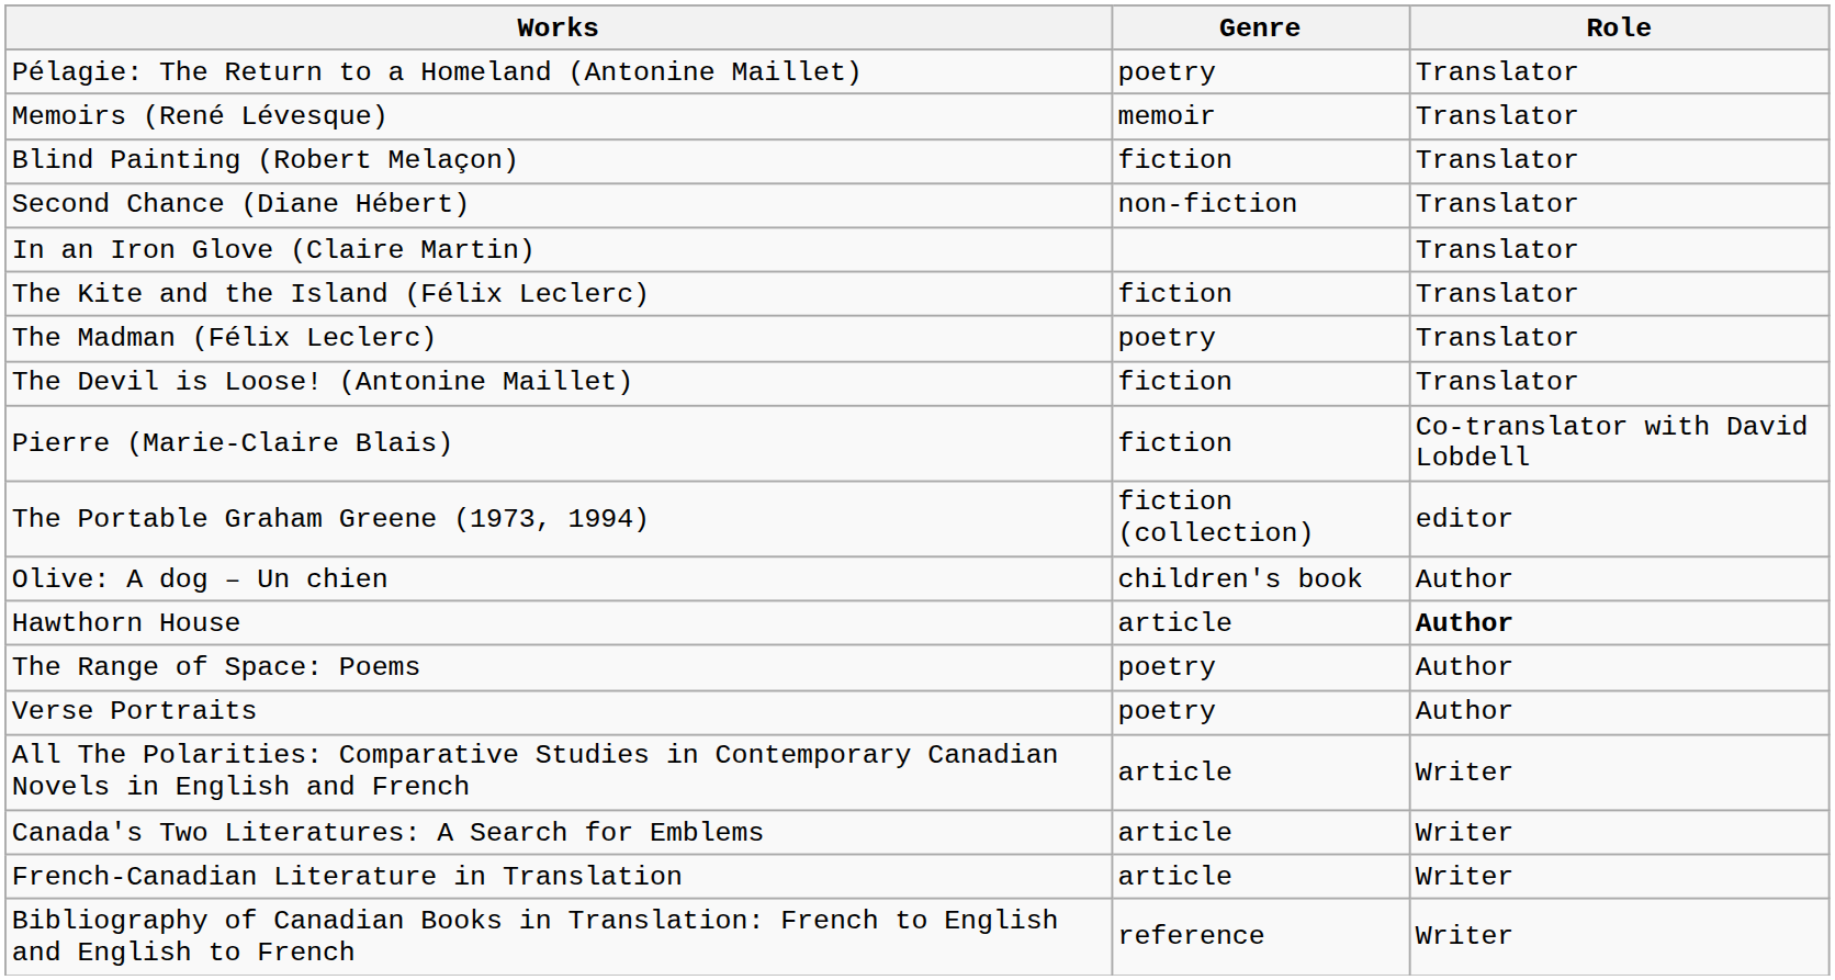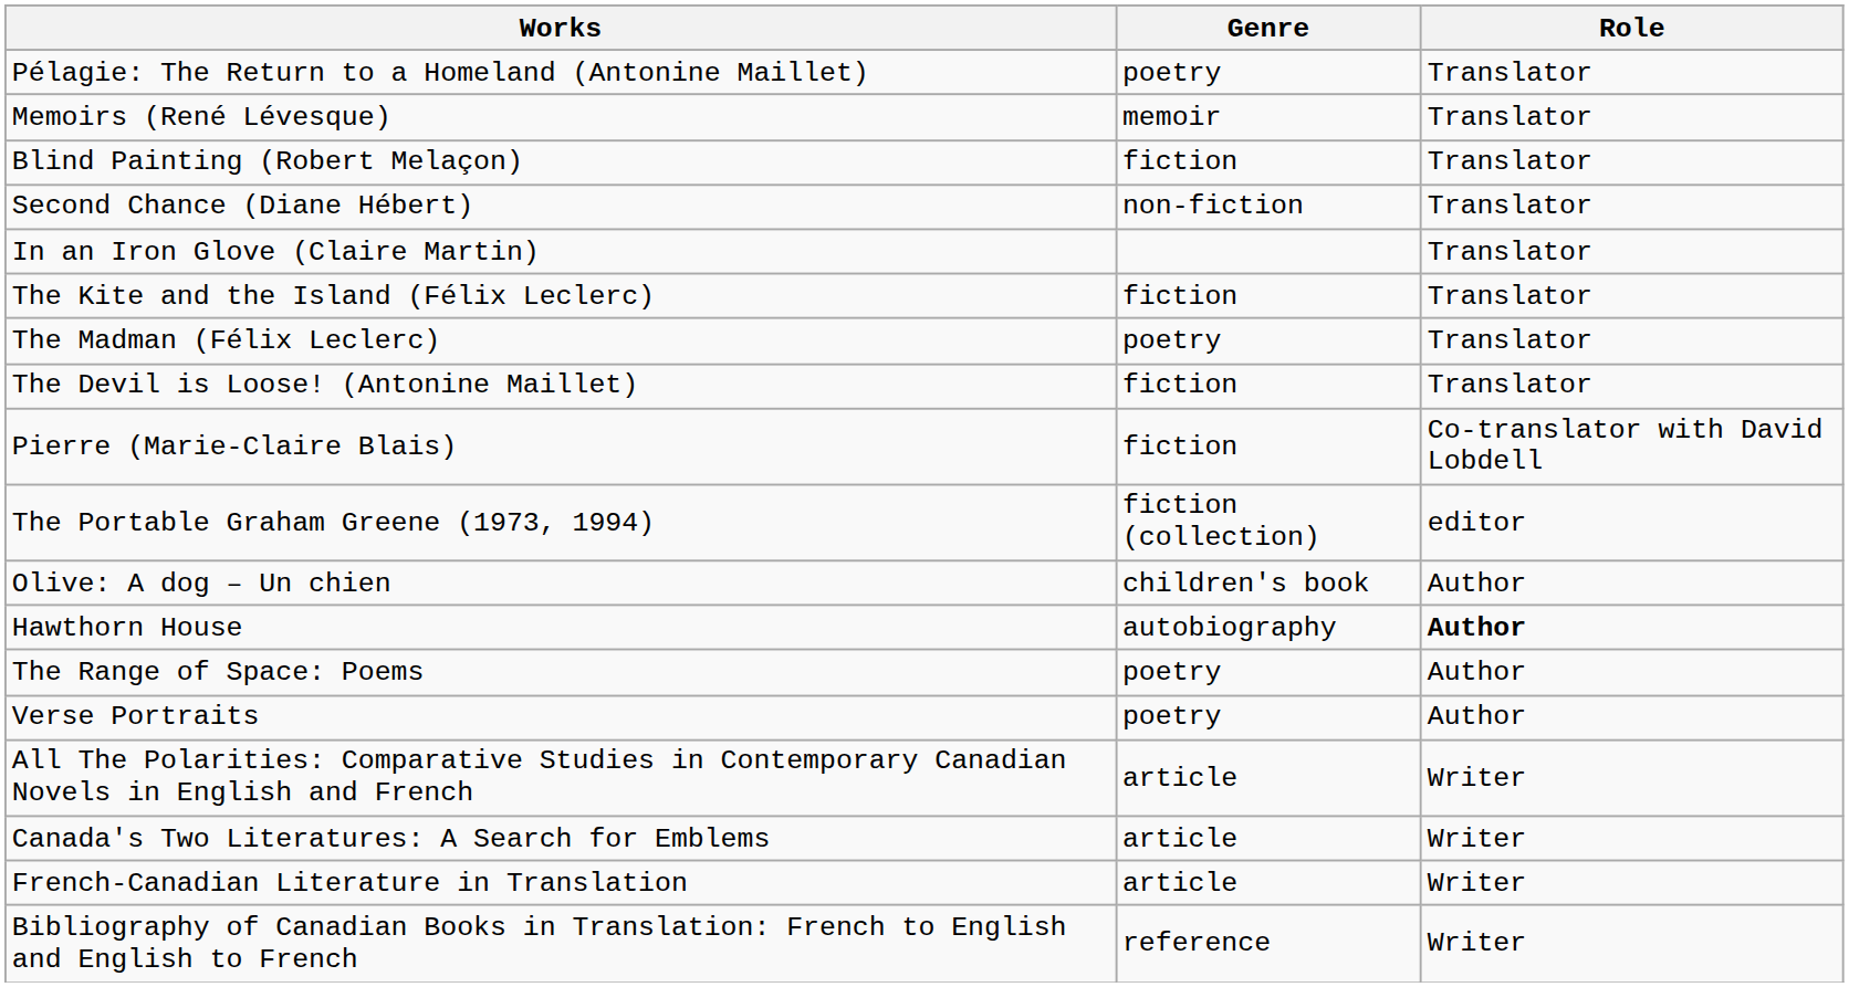 <table class="wikitable">
 <tr>
 <th>Works</th>
 <th>Genre</th>
 <th>Role</th>
 </tr>
 <tr>
 <td>Pélagie: The Return to a Homeland (Antonine Maillet)</td>
 <td>poetry</td>
 <td>Translator</td>
 </tr>
 <tr>
 <td>Memoirs (René Lévesque)</td>
 <td>memoir</td>
 <td>Translator</td>
 </tr>
 <tr>
 <td>Blind Painting (Robert Melaçon)</td>
 <td>fiction</td>
 <td>Translator</td>
 </tr>
 <tr>
 <td>Second Chance (Diane Hébert)</td>
 <td>non-fiction</td>
 <td>Translator</td>
 </tr>
 <tr>
 <td>In an Iron Glove (Claire Martin)</td>
 <td></td>
 <td>Translator</td>
 </tr>
 <tr>
 <td>The Kite and the Island (Félix Leclerc)</td>
 <td>fiction</td>
 <td>Translator</td>
 </tr>
 <tr>
 <td>The Madman (Félix Leclerc)</td>
 <td>poetry</td>
 <td>Translator</td>
 </tr>
 <tr>
 <td>The Devil is Loose! (Antonine Maillet)</td>
 <td>fiction</td>
 <td>Translator</td>
 </tr>
 <tr>
 <td>Pierre (Marie-Claire Blais)</td>
 <td>fiction</td>
 <td>Co-translator with David Lobdell</td>
 </tr>
 <tr>
 <td>The Portable Graham Greene (1973, 1994)</td>
 <td>fiction (collection)</td>
 <td>editor</td>
 </tr>
 <tr>
 <td>Olive: A dog – Un chien</td>
 <td>children's book</td>
 <td>Author</td>
 </tr>
 <tr>
 <td>Hawthorn House</td>
-<td>article</td>
+<td>autobiography</td>
 <td><strong>Author</strong></td>
 </tr>
 <tr>
 <td>The Range of Space: Poems</td>
 <td>poetry</td>
 <td>Author</td>
 </tr>
 <tr>
 <td>Verse Portraits</td>
 <td>poetry</td>
 <td>Author</td>
 </tr>
 <tr>
 <td>All The Polarities: Comparative Studies in Contemporary Canadian Novels in English and French</td>
 <td>article</td>
 <td>Writer</td>
 </tr>
 <tr>
 <td>Canada's Two Literatures: A Search for Emblems</td>
 <td>article</td>
 <td>Writer</td>
 </tr>
 <tr>
 <td>French-Canadian Literature in Translation</td>
 <td>article</td>
 <td>Writer</td>
 </tr>
 <tr>
 <td>Bibliography of Canadian Books in Translation: French to English and English to French</td>
 <td>reference</td>
 <td>Writer</td>
 </tr>
 </table>
